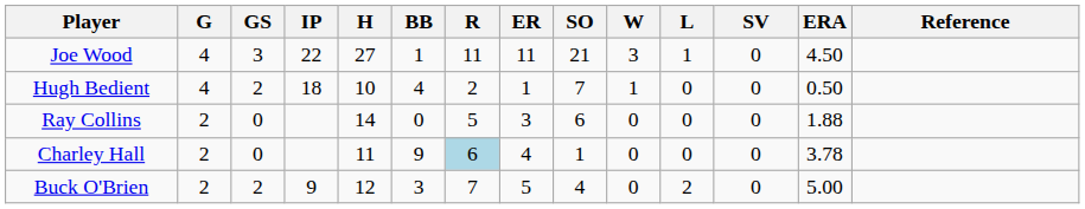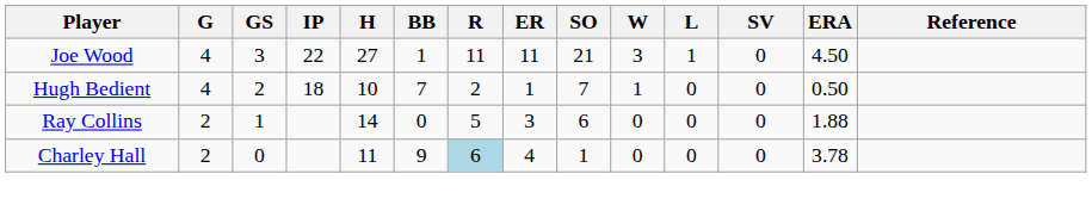 <table class="wikitable sortable" style="text-align:center">
 <tr>
 <th width="16%">Player</th>
 <th width="5%">G</th>
 <th width="5%">GS</th>
 <th width="5%">IP</th>
 <th width="5%">H</th>
 <th width="5%">BB</th>
 <th width="5%">R</th>
 <th width="5%">ER</th>
 <th width="5%">SO</th>
 <th width="5%">W</th>
 <th width="5%">L</th>
 <th>SV</th>
 <th width="5%">ERA</th>
 <th>Reference</th>
 </tr>
 <tr>
 <td><a href='#'>Joe Wood</a></td>
 <td>4</td>
 <td>3</td>
 <td>22</td>
 <td>27</td>
 <td>1</td>
 <td>11</td>
 <td>11</td>
 <td>21</td>
 <td>3</td>
 <td>1</td>
 <td>0</td>
 <td>4.50</td>
 <td></td>
 </tr>
 <tr>
 <td><a href='#'>Hugh Bedient</a></td>
 <td>4</td>
 <td>2</td>
 <td>18</td>
 <td>10</td>
-<td>4</td>
+<td>7</td>
 <td>2</td>
 <td>1</td>
 <td>7</td>
 <td>1</td>
 <td>0</td>
 <td>0</td>
 <td>0.50</td>
 <td></td>
 </tr>
 <tr>
 <td><a href='#'>Ray Collins</a></td>
 <td>2</td>
-<td>0</td>
+<td>1</td>
 <td></td>
 <td>14</td>
 <td>0</td>
 <td>5</td>
 <td>3</td>
 <td>6</td>
 <td>0</td>
 <td>0</td>
 <td>0</td>
 <td>1.88</td>
 <td></td>
 </tr>
 <tr>
 <td><a href='#'>Charley Hall</a></td>
 <td>2</td>
 <td>0</td>
 <td></td>
 <td>11</td>
 <td>9</td>
 <td style="background: lightblue;">6</td>
 <td>4</td>
 <td>1</td>
 <td>0</td>
 <td>0</td>
 <td>0</td>
 <td>3.78</td>
 <td></td>
 </tr>
-<tr>
-<td><a href='#'>Buck O'Brien</a></td>
-<td>2</td>
-<td>2</td>
-<td>9</td>
-<td>12</td>
-<td>3</td>
-<td>7</td>
-<td>5</td>
-<td>4</td>
-<td>0</td>
-<td>2</td>
-<td>0</td>
-<td>5.00</td>
-<td></td>
-</tr>
 </table>
